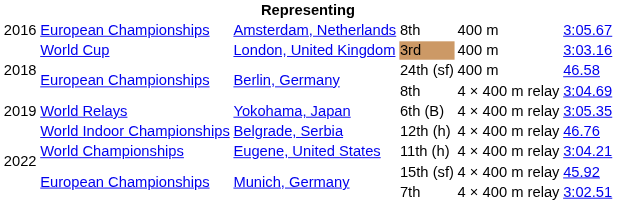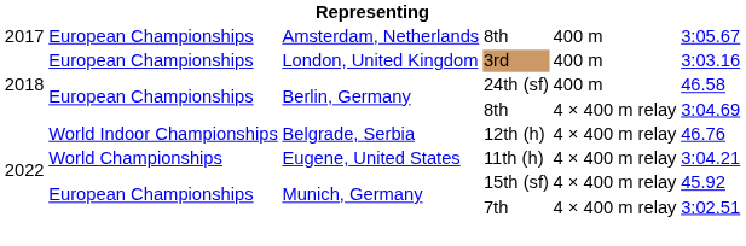 <table>
 <tr>
 <th colspan="6">Representing </th>
 </tr>
 <tr>
-<td>2016</td>
+<td>2017</td>
 <td><a href='#'>European Championships</a></td>
 <td><a href='#'>Amsterdam, Netherlands</a></td>
 <td>8th</td>
 <td>400 m</td>
 <td><a href='#'>3:05.67</a></td>
 </tr>
 <tr>
 <td rowspan=3>2018</td>
-<td><a href='#'>World Cup</a></td>
+<td><a href='#'>European Championships</a></td>
 <td><a href='#'>London, United Kingdom</a></td>
 <td bgcolor=cc9966>3rd</td>
 <td>400 m</td>
 <td><a href='#'>3:03.16</a></td>
 </tr>
 <tr>
 <td rowspan=2><a href='#'>European Championships</a></td>
 <td rowspan=2><a href='#'>Berlin, Germany</a></td>
 <td>24th (sf)</td>
 <td>400 m</td>
 <td><a href='#'>46.58</a></td>
 </tr>
 <tr>
 <td>8th</td>
 <td>4 × 400 m relay</td>
 <td><a href='#'>3:04.69</a></td>
-</tr>
-<tr>
-<td>2019</td>
-<td><a href='#'>World Relays</a></td>
-<td><a href='#'>Yokohama, Japan</a></td>
-<td>6th (B)</td>
-<td>4 × 400 m relay</td>
-<td><a href='#'>3:05.35</a></td>
 </tr>
 <tr>
 <td rowspan=4>2022</td>
 <td><a href='#'>World Indoor Championships</a></td>
 <td><a href='#'>Belgrade, Serbia</a></td>
 <td>12th (h)</td>
 <td>4 × 400 m relay</td>
 <td><a href='#'>46.76</a></td>
 </tr>
 <tr>
 <td><a href='#'>World Championships</a></td>
 <td><a href='#'>Eugene, United States</a></td>
 <td>11th (h)</td>
 <td>4 × 400 m relay</td>
 <td><a href='#'>3:04.21</a></td>
 </tr>
 <tr>
 <td rowspan=2><a href='#'>European Championships</a></td>
 <td rowspan=2><a href='#'>Munich, Germany</a></td>
 <td>15th (sf)</td>
 <td>4 × 400 m relay</td>
 <td><a href='#'>45.92</a></td>
 </tr>
 <tr>
 <td>7th</td>
 <td>4 × 400 m relay</td>
 <td><a href='#'>3:02.51</a></td>
 </tr>
 </table>
